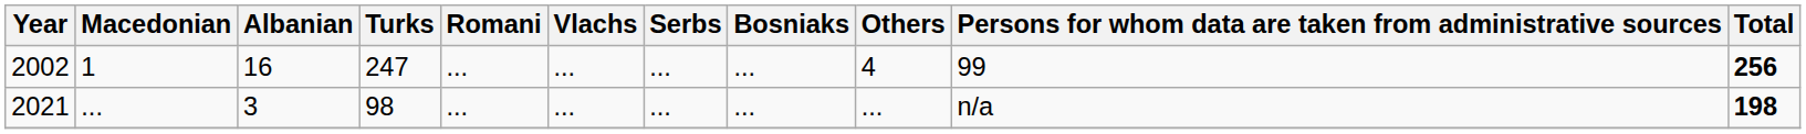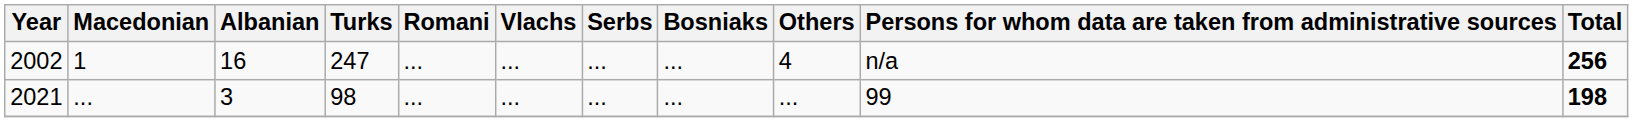 <table class="wikitable">
 <tr>
 <th>Year</th>
 <th>Macedonian</th>
 <th>Albanian</th>
 <th>Turks</th>
 <th>Romani</th>
 <th>Vlachs</th>
 <th>Serbs</th>
 <th>Bosniaks</th>
 <th>Others</th>
 <th>Persons for whom data are taken from administrative sources</th>
 <th>Total</th>
 </tr>
 <tr>
 <td>2002</td>
 <td>1</td>
 <td>16</td>
 <td>247</td>
 <td>...</td>
 <td>...</td>
 <td>...</td>
 <td>...</td>
 <td>4</td>
-<td>99</td>
+<td>n/a</td>
 <td><strong>256</strong></td>
 </tr>
 <tr>
 <td>2021</td>
 <td>...</td>
 <td>3</td>
 <td>98</td>
 <td>...</td>
 <td>...</td>
 <td>...</td>
 <td>...</td>
 <td>...</td>
-<td>n/a</td>
+<td>99</td>
 <td><strong>198</strong></td>
 </tr>
 <tr>
 </tr>
 </table>
